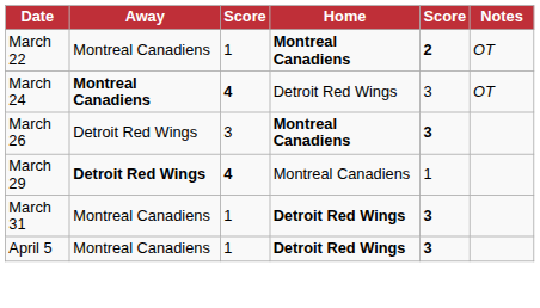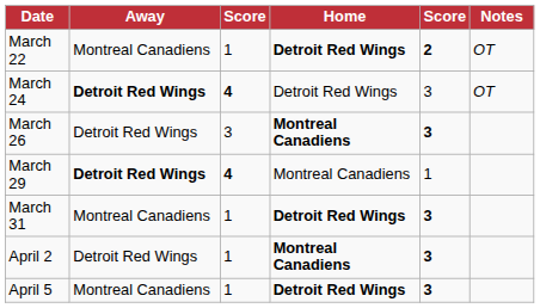 <table class="wikitable">
 <tr>
 <th style="background:#BF2F38;color:#FFFFFF;" width="60">Date</th>
 <th style="background:#BF2F38;color:#FFFFFF;" width="150">Away</th>
 <th style="background:#BF2F38;color:#FFFFFF;" width="5">Score</th>
 <th style="background:#BF2F38;color:#FFFFFF;" width="150">Home</th>
 <th style="background:#BF2F38;color:#FFFFFF;" width="5">Score</th>
 <th style="background:#BF2F38;color:#FFFFFF;" width="60">Notes</th>
 </tr>
 <tr>
 <td>March 22</td>
 <td>Montreal Canadiens</td>
 <td>1</td>
-<td><strong>Montreal Canadiens</strong></td>
+<td><strong>Detroit Red Wings</strong></td>
 <td><strong>2</strong></td>
 <td><em>OT</em></td>
 </tr>
 <tr>
 <td>March 24</td>
-<td><strong>Montreal Canadiens</strong></td>
+<td><strong>Detroit Red Wings</strong></td>
 <td><strong>4</strong></td>
 <td>Detroit Red Wings</td>
 <td>3</td>
 <td><em>OT</em></td>
 </tr>
 <tr>
 <td>March 26</td>
 <td>Detroit Red Wings</td>
 <td>3</td>
 <td><strong>Montreal Canadiens</strong></td>
 <td><strong>3</strong></td>
 <td></td>
 </tr>
 <tr>
 <td>March 29</td>
 <td><strong>Detroit Red Wings</strong></td>
 <td><strong>4</strong></td>
 <td>Montreal Canadiens</td>
 <td>1</td>
 <td></td>
 </tr>
 <tr>
 <td>March 31</td>
 <td>Montreal Canadiens</td>
 <td>1</td>
 <td><strong>Detroit Red Wings</strong></td>
 <td><strong>3</strong></td>
 <td></td>
 </tr>
 <tr>
+<td>April 2</td>
+<td>Detroit Red Wings</td>
+<td>1</td>
+<td><strong>Montreal Canadiens</strong></td>
+<td><strong>3</strong></td>
+<td></td>
+</tr>
+<tr>
 <td>April 5</td>
 <td>Montreal Canadiens</td>
 <td>1</td>
 <td><strong>Detroit Red Wings</strong></td>
 <td><strong>3</strong></td>
 <td></td>
 </tr>
 </table>
